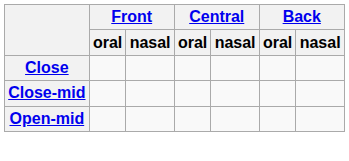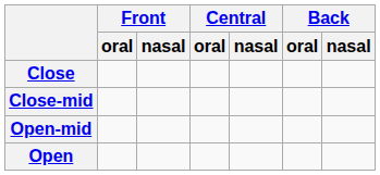 <table class="wikitable">
 <tr align=center>
 <th rowspan="2"></th>
 <th colspan="2"><a href='#'>Front</a></th>
 <th colspan="2"><a href='#'>Central</a></th>
 <th colspan="2"><a href='#'>Back</a></th>
 </tr>
 <tr align=center>
 <th>oral</th>
 <th>nasal</th>
 <th>oral</th>
 <th>nasal</th>
 <th>oral</th>
 <th>nasal</th>
 </tr>
 <tr align=center>
 <th><a href='#'>Close</a><br></th>
 <td></td>
 <td></td>
 <td></td>
 <td></td>
 <td></td>
 <td></td>
 </tr>
 <tr align=center>
 <th><a href='#'>Close-mid</a></th>
 <td></td>
 <td></td>
 <td></td>
 <td></td>
 <td></td>
 <td></td>
 </tr>
 <tr align=center>
 <th><a href='#'>Open-mid</a></th>
 <td></td>
 <td></td>
 <td></td>
 <td></td>
 <td></td>
 <td></td>
 </tr>
+<tr align=center>
+<th><a href='#'>Open</a><br></th>
+<td></td>
+<td></td>
+<td></td>
+<td></td>
+<td></td>
+<td></td>
+</tr>
 </table>
